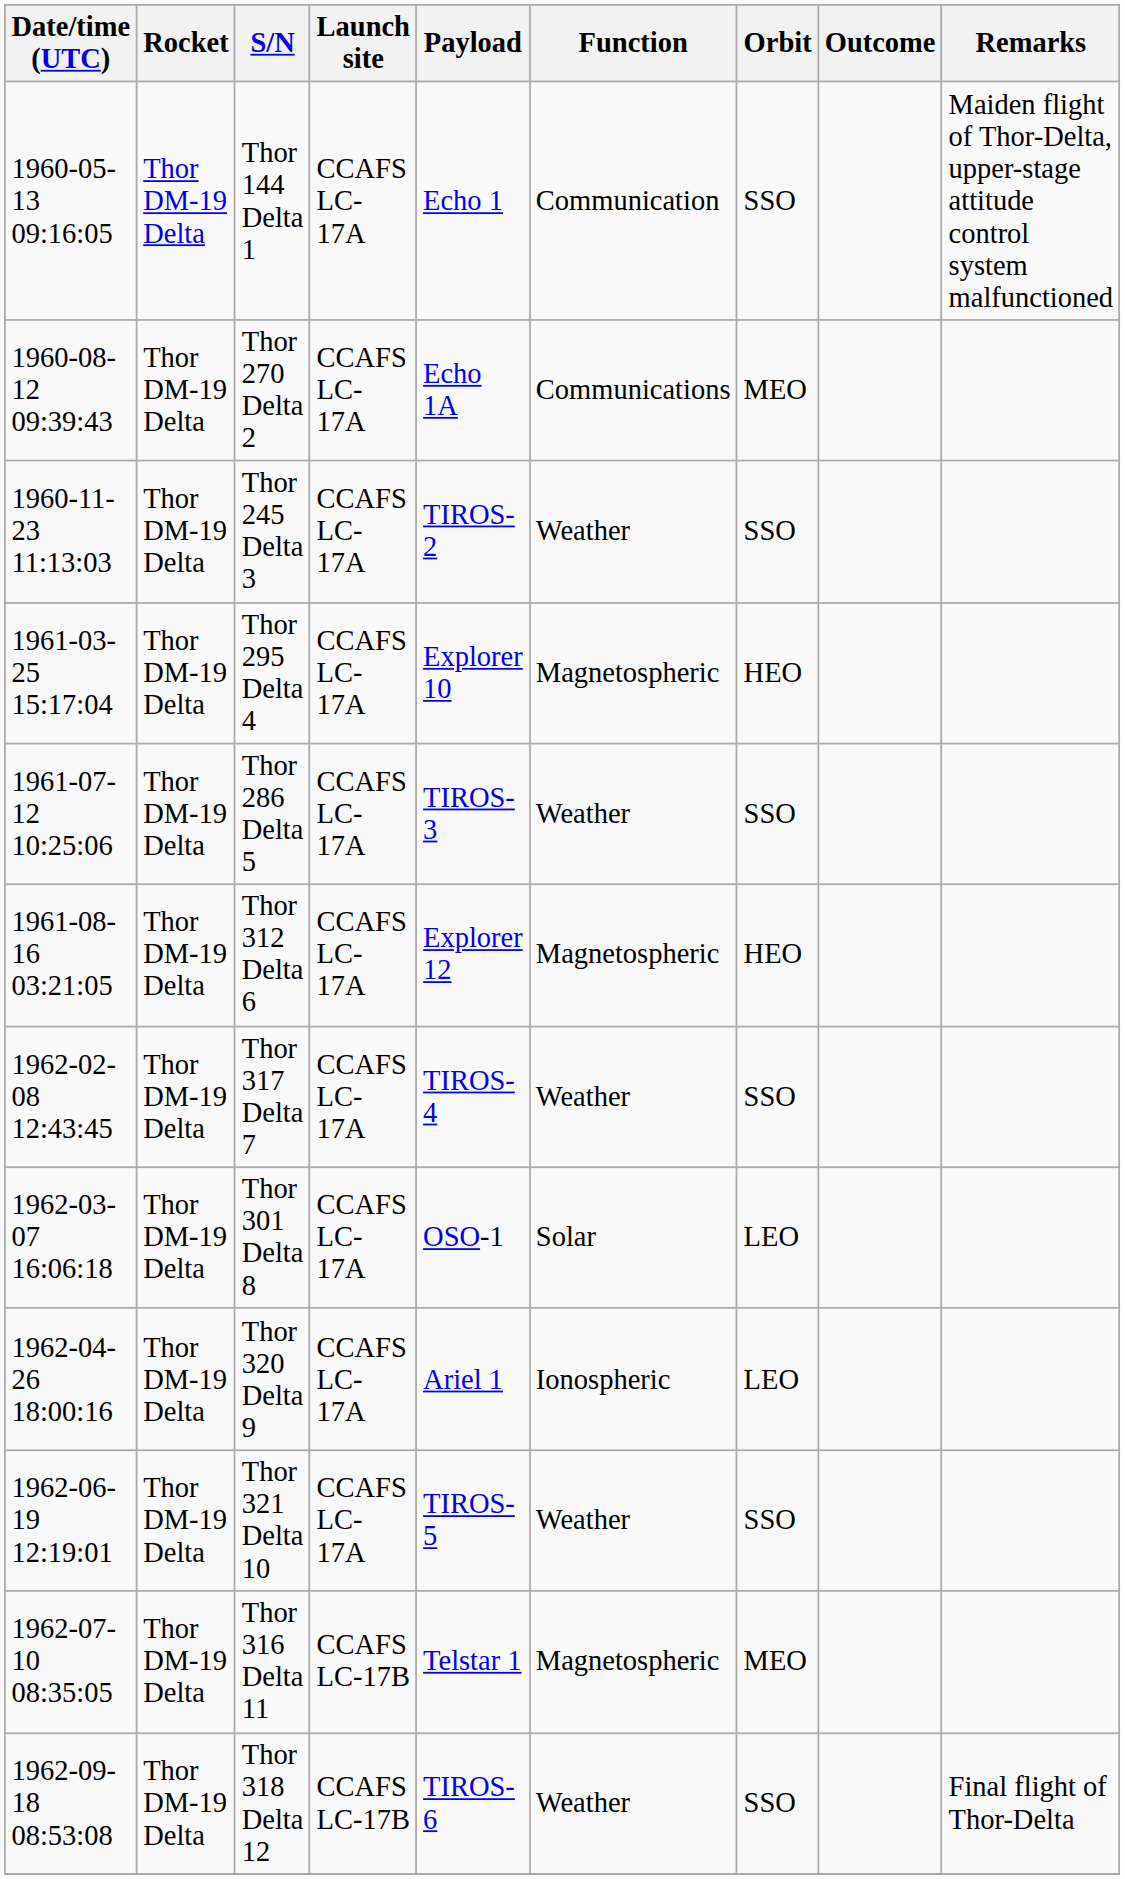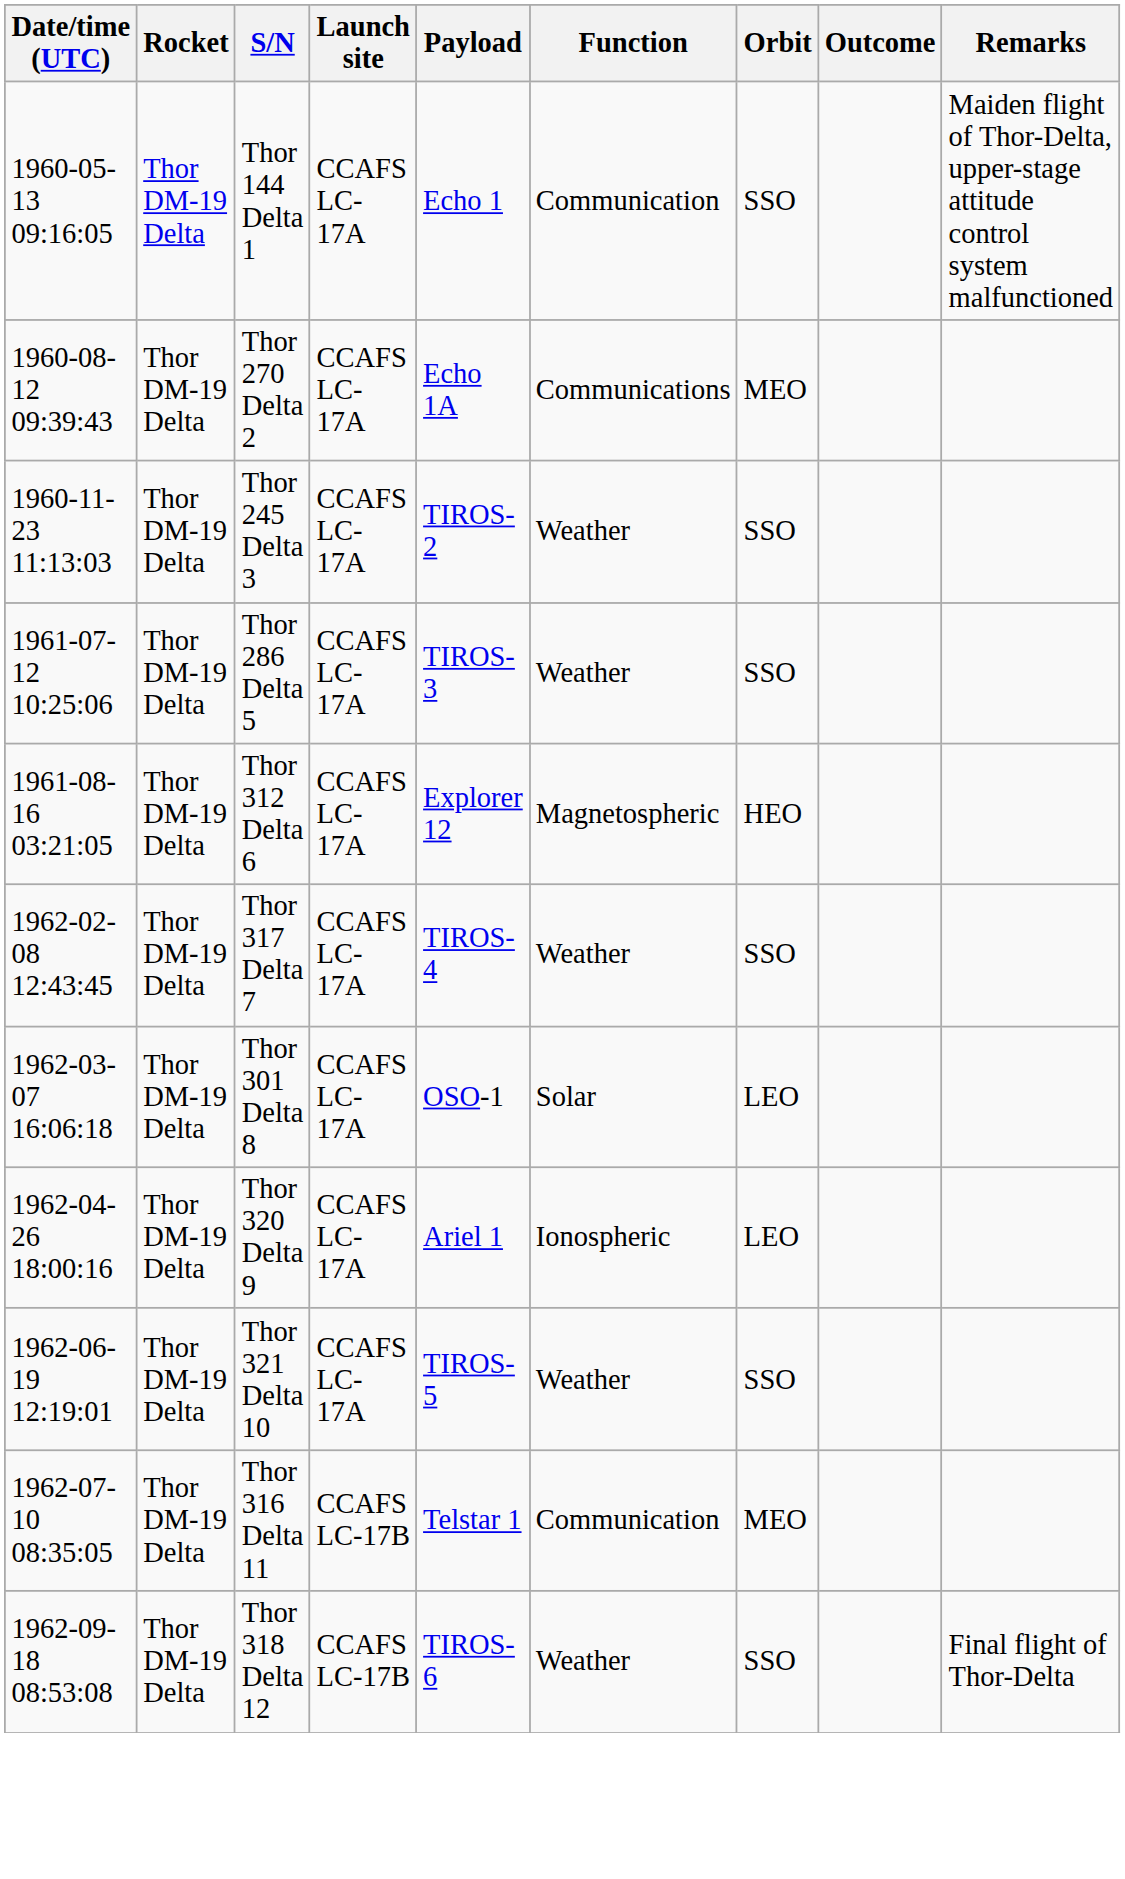 <table class="wikitable" style="margin: 1em 1em 1em 0">
 <tr>
 <th>Date/time<br>(<a href='#'>UTC</a>)</th>
 <th>Rocket</th>
 <th><a href='#'>S/N</a></th>
 <th>Launch site</th>
 <th>Payload</th>
 <th>Function</th>
 <th>Orbit</th>
 <th>Outcome</th>
 <th>Remarks</th>
 </tr>
 <tr>
 <td>1960-05-13<br>09:16:05</td>
 <td><a href='#'>Thor DM-19 Delta</a></td>
 <td>Thor 144<br>Delta 1</td>
 <td>CCAFS LC-17A</td>
 <td><a href='#'>Echo 1</a></td>
 <td>Communication</td>
 <td>SSO</td>
 <td></td>
 <td>Maiden flight of Thor-Delta, upper-stage attitude control system malfunctioned</td>
 </tr>
 <tr>
 <td>1960-08-12<br>09:39:43</td>
 <td>Thor DM-19 Delta</td>
 <td>Thor 270<br>Delta 2</td>
 <td>CCAFS LC-17A</td>
 <td><a href='#'>Echo 1A</a></td>
 <td>Communications</td>
 <td>MEO</td>
 <td></td>
 <td></td>
 </tr>
 <tr>
 <td>1960-11-23<br>11:13:03</td>
 <td>Thor DM-19 Delta</td>
 <td>Thor 245<br>Delta 3</td>
 <td>CCAFS LC-17A</td>
 <td><a href='#'>TIROS-2</a></td>
 <td>Weather</td>
 <td>SSO</td>
-<td></td>
-<td></td>
-</tr>
-<tr>
-<td>1961-03-25<br>15:17:04</td>
-<td>Thor DM-19 Delta</td>
-<td>Thor 295<br>Delta 4</td>
-<td>CCAFS LC-17A</td>
-<td><a href='#'>Explorer 10</a></td>
-<td>Magnetospheric</td>
-<td>HEO</td>
 <td></td>
 <td></td>
 </tr>
 <tr>
 <td>1961-07-12<br>10:25:06</td>
 <td>Thor DM-19 Delta</td>
 <td>Thor 286<br>Delta 5</td>
 <td>CCAFS LC-17A</td>
 <td><a href='#'>TIROS-3</a></td>
 <td>Weather</td>
 <td>SSO</td>
 <td></td>
 <td></td>
 </tr>
 <tr>
 <td>1961-08-16<br>03:21:05</td>
 <td>Thor DM-19 Delta</td>
 <td>Thor 312<br>Delta 6</td>
 <td>CCAFS LC-17A</td>
 <td><a href='#'>Explorer 12</a></td>
 <td>Magnetospheric</td>
 <td>HEO</td>
 <td></td>
 <td></td>
 </tr>
 <tr>
 <td>1962-02-08<br>12:43:45</td>
 <td>Thor DM-19 Delta</td>
 <td>Thor 317<br>Delta 7</td>
 <td>CCAFS LC-17A</td>
 <td><a href='#'>TIROS-4</a></td>
 <td>Weather</td>
 <td>SSO</td>
 <td></td>
 <td></td>
 </tr>
 <tr>
 <td>1962-03-07<br>16:06:18</td>
 <td>Thor DM-19 Delta</td>
 <td>Thor 301<br>Delta 8</td>
 <td>CCAFS LC-17A</td>
 <td><a href='#'>OSO</a>-1</td>
 <td>Solar</td>
 <td>LEO</td>
 <td></td>
 <td></td>
 </tr>
 <tr>
 <td>1962-04-26<br>18:00:16</td>
 <td>Thor DM-19 Delta</td>
 <td>Thor 320<br>Delta 9</td>
 <td>CCAFS LC-17A</td>
 <td><a href='#'>Ariel 1</a></td>
 <td>Ionospheric</td>
 <td>LEO</td>
 <td></td>
 <td></td>
 </tr>
 <tr>
 <td>1962-06-19<br>12:19:01</td>
 <td>Thor DM-19 Delta</td>
 <td>Thor 321<br>Delta 10</td>
 <td>CCAFS LC-17A</td>
 <td><a href='#'>TIROS-5</a></td>
 <td>Weather</td>
 <td>SSO</td>
 <td></td>
 <td></td>
 </tr>
 <tr>
 <td>1962-07-10<br>08:35:05</td>
 <td>Thor DM-19 Delta</td>
 <td>Thor 316<br>Delta 11</td>
 <td>CCAFS LC-17B</td>
 <td><a href='#'>Telstar 1</a></td>
-<td>Magnetospheric</td>
+<td>Communication</td>
 <td>MEO</td>
 <td></td>
 <td></td>
 </tr>
 <tr>
 <td>1962-09-18<br>08:53:08</td>
 <td>Thor DM-19 Delta</td>
 <td>Thor 318<br>Delta 12</td>
 <td>CCAFS LC-17B</td>
 <td><a href='#'>TIROS-6</a></td>
 <td>Weather</td>
 <td>SSO</td>
 <td></td>
 <td>Final flight of Thor-Delta</td>
 </tr>
 <tr>
 </tr>
 </table>
